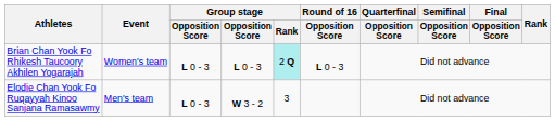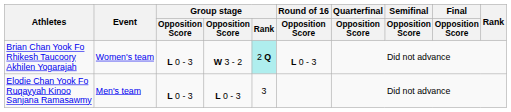 <table class="wikitable" style="font-size:90%">
 <tr>
 <th rowspan=2>Athletes</th>
 <th rowspan=2>Event</th>
 <th colspan=3>Group stage</th>
 <th>Round of 16</th>
 <th>Quarterfinal</th>
 <th>Semifinal</th>
 <th>Final</th>
 <th rowspan=2>Rank</th>
 </tr>
 <tr style="font-size:95%">
 <th>Opposition<br>Score</th>
 <th>Opposition<br>Score</th>
 <th>Rank</th>
 <th>Opposition<br>Score</th>
 <th>Opposition<br>Score</th>
 <th>Opposition<br>Score</th>
 <th>Opposition<br>Score</th>
 </tr>
 <tr align=center>
 <td align=left><a href='#'>Brian Chan Yook Fo</a><br><a href='#'>Rhikesh Taucoory</a><br><a href='#'>Akhilen Yogarajah</a></td>
 <td align=left><a href='#'>Women's team</a></td>
 <td><br><strong>L</strong> 0 - 3</td>
-<td><br><strong>L</strong> 0 - 3</td>
+<td><br><strong>W</strong> 3 - 2</td>
 <td style="background: paleturquoise;">2 <strong>Q</strong></td>
 <td><br><strong>L</strong> 0 - 3</td>
 <td colspan=4>Did not advance</td>
 </tr>
 <tr align=center>
 <td align=left><a href='#'>Elodie Chan Yook Fo</a><br><a href='#'>Ruqayyah Kinoo</a><br><a href='#'>Sanjana Ramasawmy</a></td>
 <td align=left><a href='#'>Men's team</a></td>
 <td><br><strong>L</strong> 0 - 3</td>
-<td><br><strong>W</strong> 3 - 2</td>
+<td><br><strong>L</strong> 0 - 3</td>
 <td>3</td>
 <td></td>
 <td colspan=4>Did not advance</td>
 </tr>
 </table>
